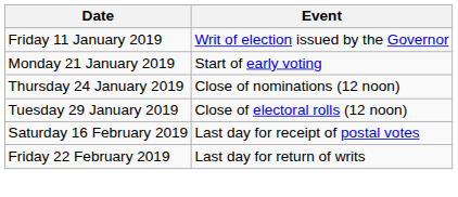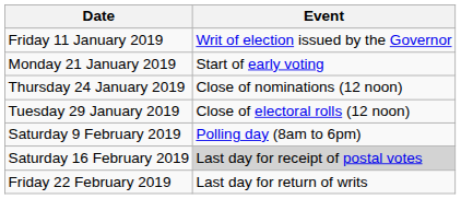 <table class="wikitable">
 <tr>
 <th>Date</th>
 <th>Event</th>
 </tr>
 <tr>
 <td>Friday 11 January 2019</td>
 <td><a href='#'>Writ of election</a> issued by the <a href='#'>Governor</a></td>
 </tr>
 <tr>
 <td>Monday 21 January 2019</td>
 <td>Start of <a href='#'>early voting</a></td>
 </tr>
 <tr>
 <td>Thursday 24 January 2019</td>
 <td>Close of nominations (12 noon)</td>
 </tr>
 <tr>
 <td>Tuesday 29 January 2019</td>
 <td>Close of <a href='#'>electoral rolls</a> (12 noon)</td>
 </tr>
 <tr>
+<td>Saturday 9 February 2019</td>
+<td><a href='#'>Polling day</a> (8am to 6pm)</td>
+</tr>
+<tr>
 <td>Saturday 16 February 2019</td>
-<td>Last day for receipt of <a href='#'>postal votes</a></td>
+<td style="background: lightgrey;">Last day for receipt of <a href='#'>postal votes</a></td>
 </tr>
 <tr>
 <td>Friday 22 February 2019</td>
 <td>Last day for return of writs</td>
 </tr>
 </table>
